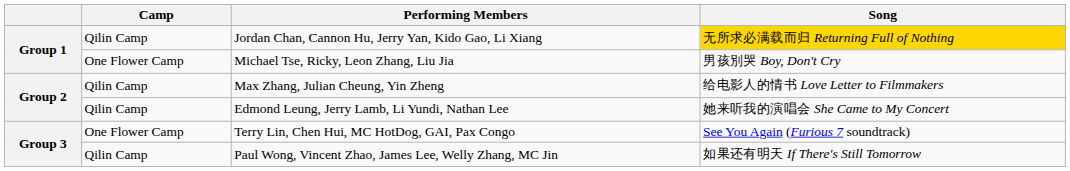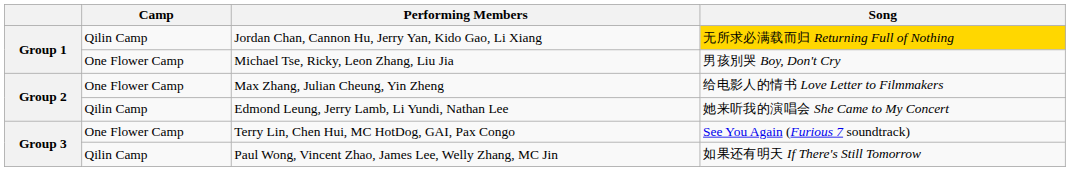 <table class="wikitable" style="text-align:left; width:100%;">
 <tr>
 <th></th>
 <th>Camp</th>
 <th>Performing Members</th>
 <th>Song</th>
 </tr>
 <tr>
 <th rowspan="2" style="text-align:center" ;>Group 1</th>
 <td>Qilin Camp</td>
 <td>Jordan Chan, Cannon Hu, Jerry Yan, Kido Gao, Li Xiang</td>
 <td style="background: gold;">无所求必满载而归 <em>Returning Full of Nothing</em></td>
 </tr>
 <tr>
 <td>One Flower Camp</td>
 <td>Michael Tse, Ricky, Leon Zhang, Liu Jia</td>
 <td>男孩別哭 <em>Boy, Don't Cry</em></td>
 </tr>
 <tr>
 <th rowspan="2" style="text-align:center" ;>Group 2</th>
-<td>Qilin Camp</td>
+<td>One Flower Camp</td>
 <td>Max Zhang, Julian Cheung, Yin Zheng</td>
 <td>给电影人的情书 <em>Love Letter to Filmmakers</em></td>
 </tr>
 <tr>
 <td>Qilin Camp</td>
 <td>Edmond Leung, Jerry Lamb, Li Yundi, Nathan Lee</td>
 <td>她来听我的演唱会 <em>She Came to My Concert</em></td>
 </tr>
 <tr>
 <th rowspan="2" style="text-align:center" ;>Group 3</th>
 <td>One Flower Camp</td>
 <td>Terry Lin, Chen Hui, MC HotDog, GAI, Pax Congo</td>
 <td><a href='#'>See You Again</a> (<em><a href='#'>Furious 7</a></em> soundtrack)</td>
 </tr>
 <tr>
 <td>Qilin Camp</td>
 <td>Paul Wong, Vincent Zhao, James Lee, Welly Zhang, MC Jin</td>
 <td>如果还有明天 <em>If There's Still Tomorrow</em></td>
 </tr>
 </table>
